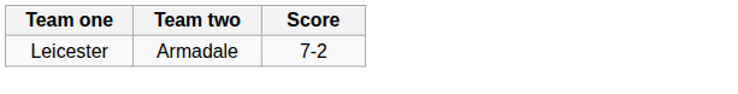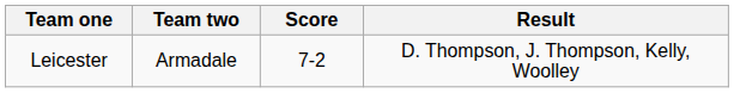 <table class="wikitable" style="text-align: center">
 <tr>
 <th width=100>Team one</th>
 <th width=100>Team two</th>
 <th width=80>Score</th>
+<th width=300>Result</th>
 </tr>
 <tr>
 <td>Leicester</td>
 <td>Armadale</td>
 <td>7-2</td>
+<td>D. Thompson, J. Thompson, Kelly, Woolley</td>
 </tr>
 </table>
